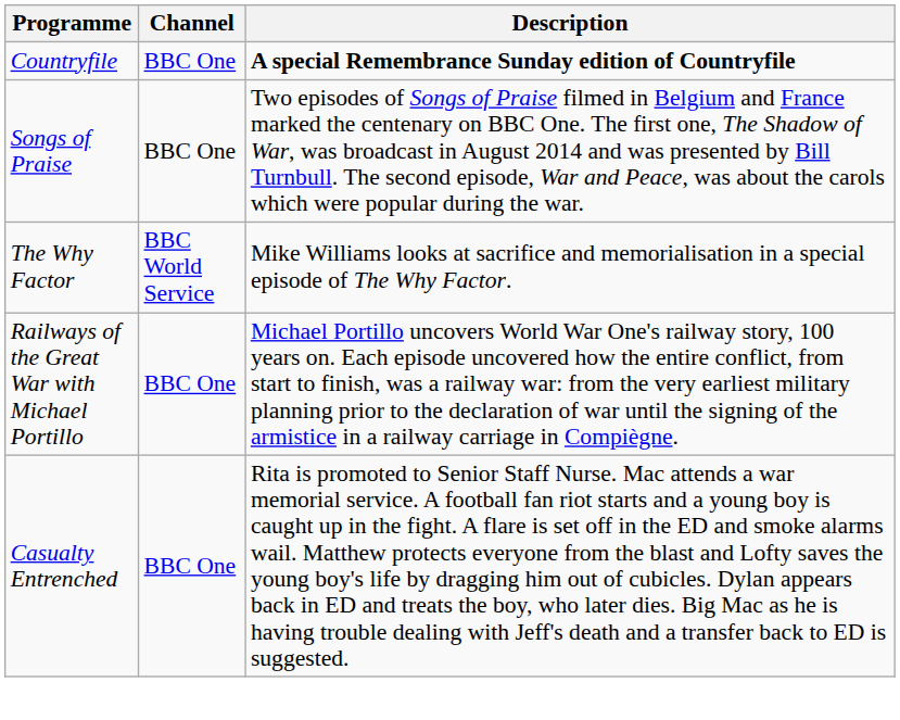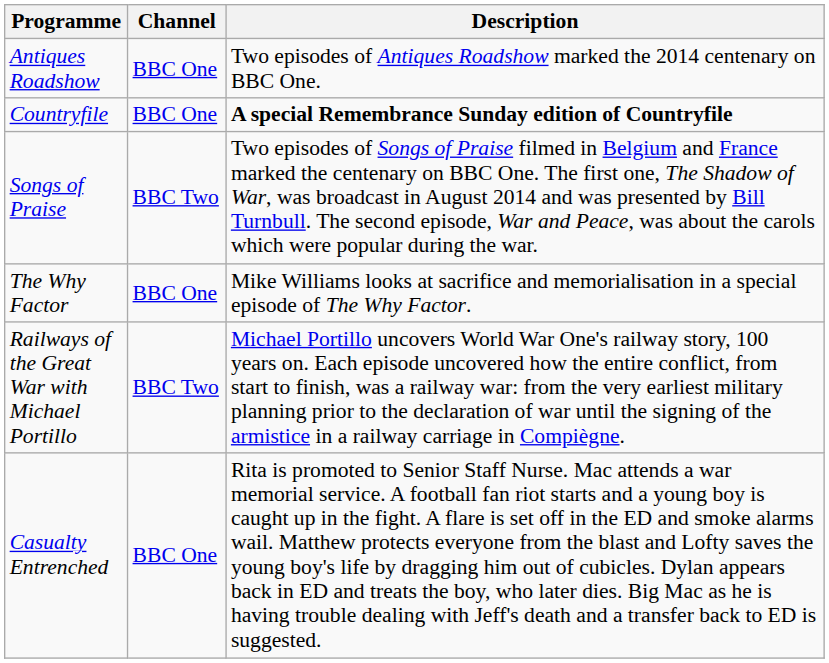 <table class="wikitable" vertical-align:top;">
 <tr>
 <th scope="col" style="width:15%">Programme</th>
 <th scope="col" style="width:12%">Channel</th>
 <th scope="col">Description</th>
+</tr>
+<tr>
+<td><em><a href='#'>Antiques Roadshow</a></em></td>
+<td><a href='#'>BBC One</a></td>
+<td>Two episodes of <em><a href='#'>Antiques Roadshow</a></em> marked the 2014 centenary on BBC One.</td>
 </tr>
 <tr>
 <td><em><a href='#'>Countryfile</a></em></td>
 <td><a href='#'>BBC One</a></td>
 <td><strong>A special Remembrance Sunday edition of Countryfile</strong></td>
 </tr>
 <tr>
 <td><em><a href='#'>Songs of Praise</a></em></td>
-<td>BBC One</td>
+<td><a href='#'>BBC Two</a></td>
 <td>Two episodes of <em><a href='#'>Songs of Praise</a></em> filmed in <a href='#'>Belgium</a> and <a href='#'>France</a> marked the centenary on BBC One. The first one, <em>The Shadow of War</em>, was broadcast in August 2014 and was presented by <a href='#'>Bill Turnbull</a>. The second episode, <em>War and Peace</em>, was about the carols which were popular during the war.</td>
 </tr>
 <tr>
 <td><em>The Why Factor</em></td>
-<td><a href='#'>BBC World Service</a></td>
+<td><a href='#'>BBC One</a></td>
 <td>Mike Williams looks at sacrifice and memorialisation in a special episode of <em>The Why Factor</em>.</td>
 </tr>
 <tr>
 <td><em>Railways of the Great War with Michael Portillo</em></td>
-<td><a href='#'>BBC One</a></td>
+<td><a href='#'>BBC Two</a></td>
 <td><a href='#'>Michael Portillo</a> uncovers World War One's railway story, 100 years on. Each episode uncovered how the entire conflict, from start to finish, was a railway war: from the very earliest military planning prior to the declaration of war until the signing of the <a href='#'>armistice</a> in a railway carriage in <a href='#'>Compiègne</a>.</td>
 </tr>
 <tr>
 <td><em><a href='#'>Casualty</a> Entrenched</em></td>
 <td><a href='#'>BBC One</a></td>
 <td>Rita is promoted to Senior Staff Nurse. Mac attends a war memorial service. A football fan riot starts and a young boy is caught up in the fight. A flare is set off in the ED and smoke alarms wail. Matthew protects everyone from the blast and Lofty saves the young boy's life by dragging him out of cubicles. Dylan appears back in ED and treats the boy, who later dies. Big Mac as he is having trouble dealing with Jeff's death and a transfer back to ED is suggested.</td>
 </tr>
 </table>
